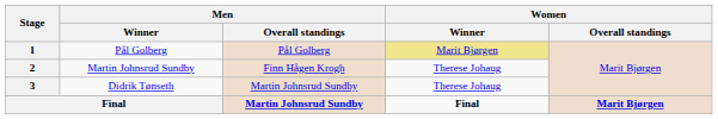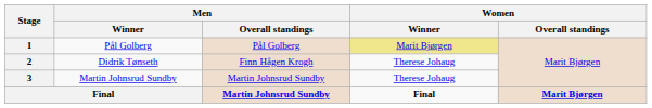 <table class="wikitable" style="text-align: center; font-size:smaller;">
 <tr>
 <th scope="col" style="width:5%;" rowspan="2">Stage</th>
 <th scope="col" style="width:45%;" colspan="2">Men</th>
 <th scope="col" style="width:45%;" colspan="2">Women</th>
 </tr>
 <tr>
 <th scope="col" style="width:15%;">Winner</th>
 <th scope="col" style="width:15%;">Overall standings</th>
 <th scope="col" style="width:15%;">Winner</th>
 <th scope="col" style="width:15%;">Overall standings</th>
 </tr>
 <tr>
 <th scope="row">1</th>
 <td><a href='#'>Pål Golberg</a></td>
 <td style="background:#EFDECD"><a href='#'>Pål Golberg</a></td>
 <td style="background: khaki;"><a href='#'>Marit Bjørgen</a></td>
 <td style="background:#EFDECD" rowspan="3"><a href='#'>Marit Bjørgen</a></td>
 </tr>
 <tr>
 <th scope="row">2</th>
-<td><a href='#'>Martin Johnsrud Sundby</a></td>
+<td><a href='#'>Didrik Tønseth</a></td>
 <td style="background:#EFDECD"><a href='#'>Finn Hågen Krogh</a></td>
 <td><a href='#'>Therese Johaug</a></td>
 </tr>
 <tr>
 <th scope="row">3</th>
-<td><a href='#'>Didrik Tønseth</a></td>
+<td><a href='#'>Martin Johnsrud Sundby</a></td>
 <td style="background:#EFDECD"><a href='#'>Martin Johnsrud Sundby</a></td>
 <td><a href='#'>Therese Johaug</a></td>
 </tr>
 <tr>
 <th colspan="2">Final</th>
 <td style="background:#EFDECD"><strong><a href='#'>Martin Johnsrud Sundby</a></strong></td>
 <td><strong>Final</strong></td>
 <td style="background:#EFDECD"><strong><a href='#'>Marit Bjørgen</a></strong></td>
 </tr>
 </table>
